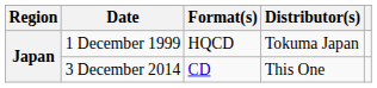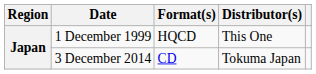 <table class="wikitable plainrowheaders">
 <tr>
 <th scope="col">Region</th>
 <th scope="col">Date</th>
 <th scope="col">Format(s)</th>
 <th scope="col">Distributor(s)</th>
 <th scope="col"></th>
 </tr>
 <tr>
 <th scope="row" rowspan="2">Japan</th>
 <td rowspan="1">1 December 1999</td>
 <td>HQCD</td>
-<td>Tokuma Japan</td>
+<td rowspan="1">This One</td>
 <td style="text-align:center;"></td>
 </tr>
 <tr>
 <td>3 December 2014</td>
 <td rowspan="1"><a href='#'>CD</a></td>
-<td rowspan="1">This One</td>
+<td>Tokuma Japan</td>
 <td style="text-align:center;"></td>
 </tr>
 </table>
